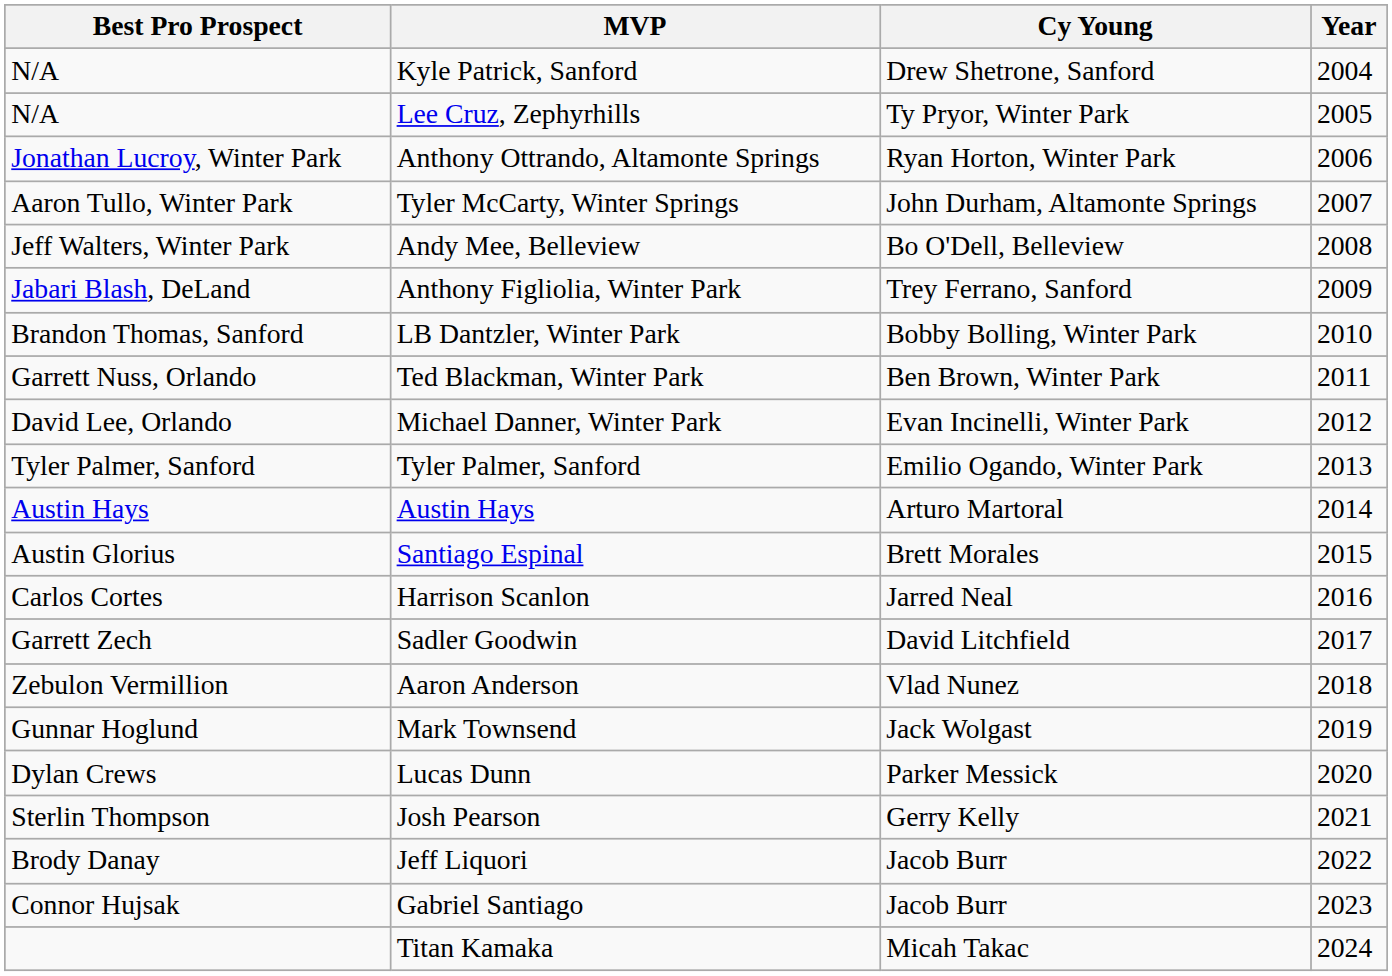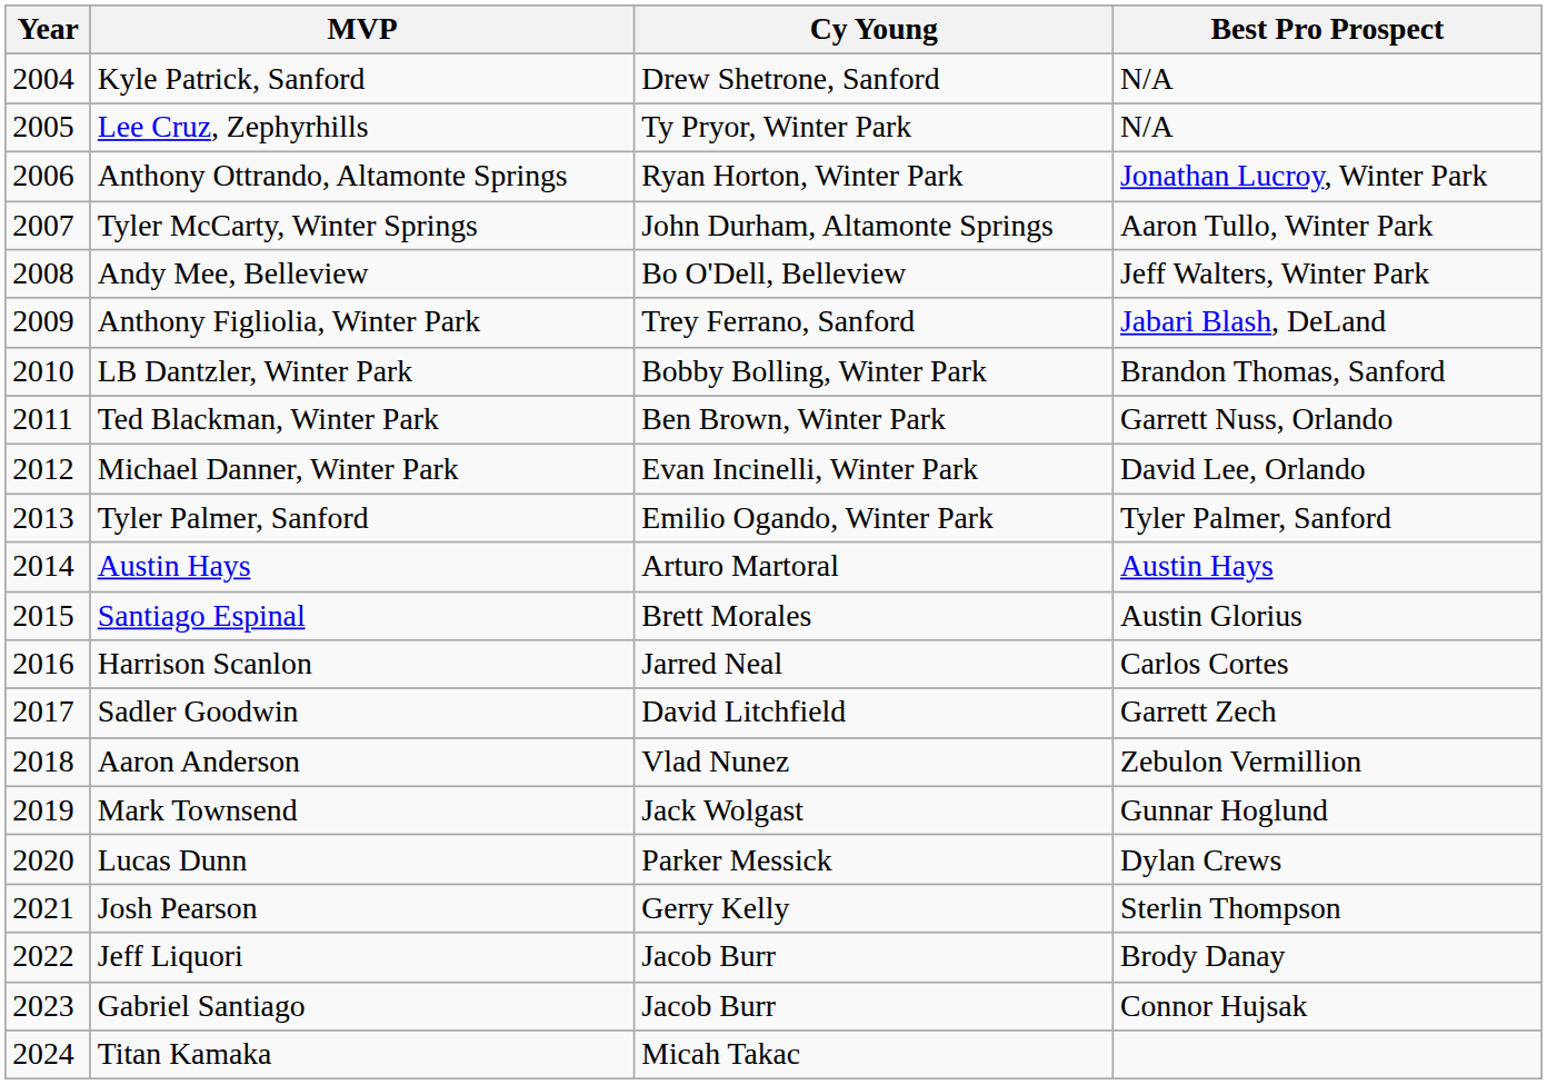 <table class="wikitable" style="width:50em">
 <tr>
-<th>Best Pro Prospect</th>
+<th>Year</th>
 <th>MVP</th>
 <th>Cy Young</th>
-<th>Year</th>
+<th>Best Pro Prospect</th>
 </tr>
 <tr>
-<td>N/A</td>
+<td>2004</td>
 <td>Kyle Patrick, Sanford</td>
 <td>Drew Shetrone, Sanford</td>
-<td>2004</td>
+<td>N/A</td>
 </tr>
 <tr>
-<td>N/A</td>
+<td>2005</td>
 <td><a href='#'>Lee Cruz</a>, Zephyrhills</td>
 <td>Ty Pryor, Winter Park</td>
-<td>2005</td>
+<td>N/A</td>
 </tr>
 <tr>
-<td><a href='#'>Jonathan Lucroy</a>, Winter Park</td>
+<td>2006</td>
 <td>Anthony Ottrando, Altamonte Springs</td>
 <td>Ryan Horton, Winter Park</td>
-<td>2006</td>
+<td><a href='#'>Jonathan Lucroy</a>, Winter Park</td>
 </tr>
 <tr>
-<td>Aaron Tullo, Winter Park</td>
+<td>2007</td>
 <td>Tyler McCarty, Winter Springs</td>
 <td>John Durham, Altamonte Springs</td>
-<td>2007</td>
+<td>Aaron Tullo, Winter Park</td>
 </tr>
 <tr>
-<td>Jeff Walters, Winter Park</td>
+<td>2008</td>
 <td>Andy Mee, Belleview</td>
 <td>Bo O'Dell, Belleview</td>
-<td>2008</td>
+<td>Jeff Walters, Winter Park</td>
 </tr>
 <tr>
-<td><a href='#'>Jabari Blash</a>, DeLand</td>
+<td>2009</td>
 <td>Anthony Figliolia, Winter Park</td>
 <td>Trey Ferrano, Sanford</td>
-<td>2009</td>
+<td><a href='#'>Jabari Blash</a>, DeLand</td>
 </tr>
 <tr>
-<td>Brandon Thomas, Sanford</td>
+<td>2010</td>
 <td>LB Dantzler, Winter Park</td>
 <td>Bobby Bolling, Winter Park</td>
-<td>2010</td>
+<td>Brandon Thomas, Sanford</td>
 </tr>
 <tr>
-<td>Garrett Nuss, Orlando</td>
+<td>2011</td>
 <td>Ted Blackman, Winter Park</td>
 <td>Ben Brown, Winter Park</td>
-<td>2011</td>
+<td>Garrett Nuss, Orlando</td>
 </tr>
 <tr>
-<td>David Lee, Orlando</td>
+<td>2012</td>
 <td>Michael Danner, Winter Park</td>
 <td>Evan Incinelli, Winter Park</td>
-<td>2012</td>
+<td>David Lee, Orlando</td>
 </tr>
 <tr>
-<td>Tyler Palmer, Sanford</td>
+<td>2013</td>
 <td>Tyler Palmer, Sanford</td>
 <td>Emilio Ogando, Winter Park</td>
-<td>2013</td>
+<td>Tyler Palmer, Sanford</td>
 </tr>
 <tr>
-<td><a href='#'>Austin Hays</a></td>
+<td>2014</td>
 <td><a href='#'>Austin Hays</a></td>
 <td>Arturo Martoral</td>
-<td>2014</td>
+<td><a href='#'>Austin Hays</a></td>
 </tr>
 <tr>
-<td>Austin Glorius</td>
+<td>2015</td>
 <td><a href='#'>Santiago Espinal</a></td>
 <td>Brett Morales</td>
-<td>2015</td>
+<td>Austin Glorius</td>
 </tr>
 <tr>
-<td>Carlos Cortes</td>
+<td>2016</td>
 <td>Harrison Scanlon</td>
 <td>Jarred Neal</td>
-<td>2016</td>
+<td>Carlos Cortes</td>
 </tr>
 <tr>
-<td>Garrett Zech</td>
+<td>2017</td>
 <td>Sadler Goodwin</td>
 <td>David Litchfield</td>
-<td>2017</td>
+<td>Garrett Zech</td>
 </tr>
 <tr>
-<td>Zebulon Vermillion</td>
+<td>2018</td>
 <td>Aaron Anderson</td>
 <td>Vlad Nunez</td>
-<td>2018</td>
+<td>Zebulon Vermillion</td>
 </tr>
 <tr>
-<td>Gunnar Hoglund</td>
+<td>2019</td>
 <td>Mark Townsend</td>
 <td>Jack Wolgast</td>
-<td>2019</td>
+<td>Gunnar Hoglund</td>
 </tr>
 <tr>
-<td>Dylan Crews</td>
+<td>2020</td>
 <td>Lucas Dunn</td>
 <td>Parker Messick</td>
-<td>2020</td>
+<td>Dylan Crews</td>
 </tr>
 <tr>
-<td>Sterlin Thompson</td>
+<td>2021</td>
 <td>Josh Pearson</td>
 <td>Gerry Kelly</td>
-<td>2021</td>
+<td>Sterlin Thompson</td>
 </tr>
 <tr>
-<td>Brody Danay</td>
+<td>2022</td>
 <td>Jeff Liquori</td>
 <td>Jacob Burr</td>
-<td>2022</td>
+<td>Brody Danay</td>
 </tr>
 <tr>
-<td>Connor Hujsak</td>
+<td>2023</td>
 <td>Gabriel Santiago</td>
 <td>Jacob Burr</td>
-<td>2023</td>
+<td>Connor Hujsak</td>
 </tr>
 <tr>
-<td></td>
+<td>2024</td>
 <td>Titan Kamaka</td>
 <td>Micah Takac</td>
-<td>2024</td>
+<td></td>
 </tr>
 </table>
